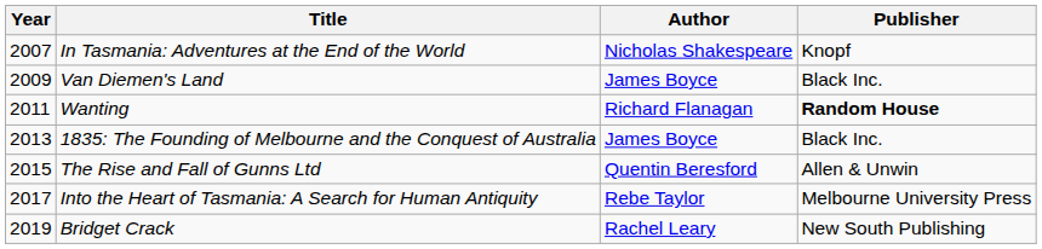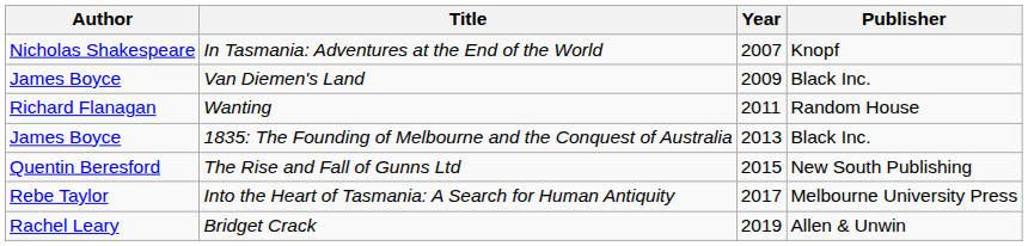 <table class="wikitable">
 <tr>
+<th>Author</th>
+<th>Title</th>
 <th>Year</th>
-<th>Title</th>
-<th>Author</th>
 <th>Publisher</th>
 </tr>
 <tr>
+<td><a href='#'>Nicholas Shakespeare</a></td>
+<td><em>In Tasmania: Adventures at the End of the World</em></td>
 <td>2007</td>
-<td><em>In Tasmania: Adventures at the End of the World</em></td>
-<td><a href='#'>Nicholas Shakespeare</a></td>
 <td>Knopf</td>
 </tr>
 <tr>
+<td><a href='#'>James Boyce</a></td>
+<td><em>Van Diemen's Land</em></td>
 <td>2009</td>
-<td><em>Van Diemen's Land</em></td>
-<td><a href='#'>James Boyce</a></td>
 <td>Black Inc.</td>
 </tr>
 <tr>
+<td><a href='#'>Richard Flanagan</a></td>
+<td><em>Wanting</em></td>
 <td>2011</td>
-<td><em>Wanting</em></td>
-<td><a href='#'>Richard Flanagan</a></td>
-<td><strong>Random House</strong></td>
+<td>Random House</td>
 </tr>
 <tr>
+<td><a href='#'>James Boyce</a></td>
+<td><em>1835: The Founding of Melbourne and the Conquest of Australia</em></td>
 <td>2013</td>
-<td><em>1835: The Founding of Melbourne and the Conquest of Australia</em></td>
-<td><a href='#'>James Boyce</a></td>
 <td>Black Inc.</td>
 </tr>
 <tr>
+<td><a href='#'>Quentin Beresford</a></td>
+<td><em>The Rise and Fall of Gunns Ltd</em></td>
 <td>2015</td>
-<td><em>The Rise and Fall of Gunns Ltd</em></td>
-<td><a href='#'>Quentin Beresford</a></td>
-<td>Allen & Unwin</td>
+<td>New South Publishing</td>
 </tr>
 <tr>
+<td><a href='#'>Rebe Taylor</a></td>
+<td><em>Into the Heart of Tasmania: A Search for Human Antiquity</em></td>
 <td>2017</td>
-<td><em>Into the Heart of Tasmania: A Search for Human Antiquity</em></td>
-<td><a href='#'>Rebe Taylor</a></td>
 <td>Melbourne University Press</td>
 </tr>
 <tr>
+<td><a href='#'>Rachel Leary</a></td>
+<td><em>Bridget Crack</em></td>
 <td>2019</td>
-<td><em>Bridget Crack</em></td>
-<td><a href='#'>Rachel Leary</a></td>
-<td>New South Publishing</td>
+<td>Allen & Unwin</td>
 </tr>
 </table>
